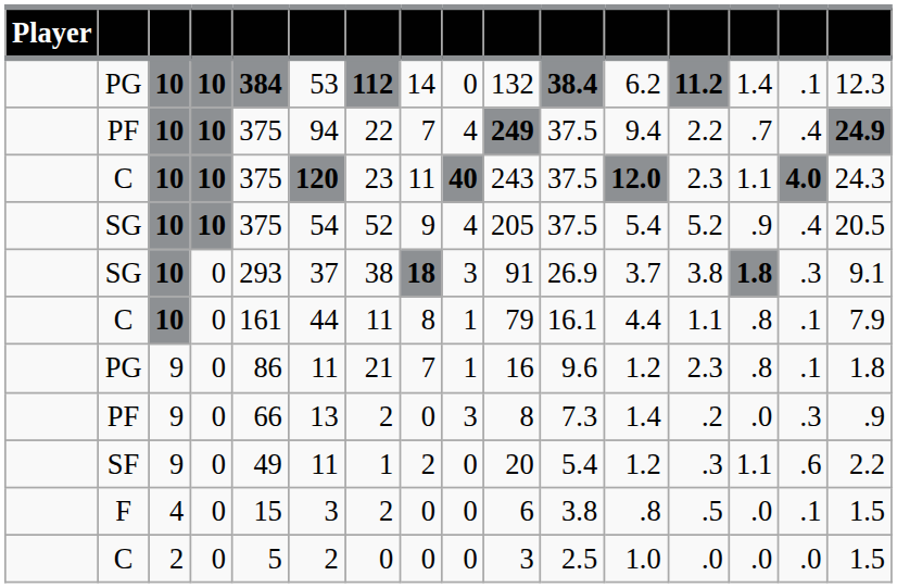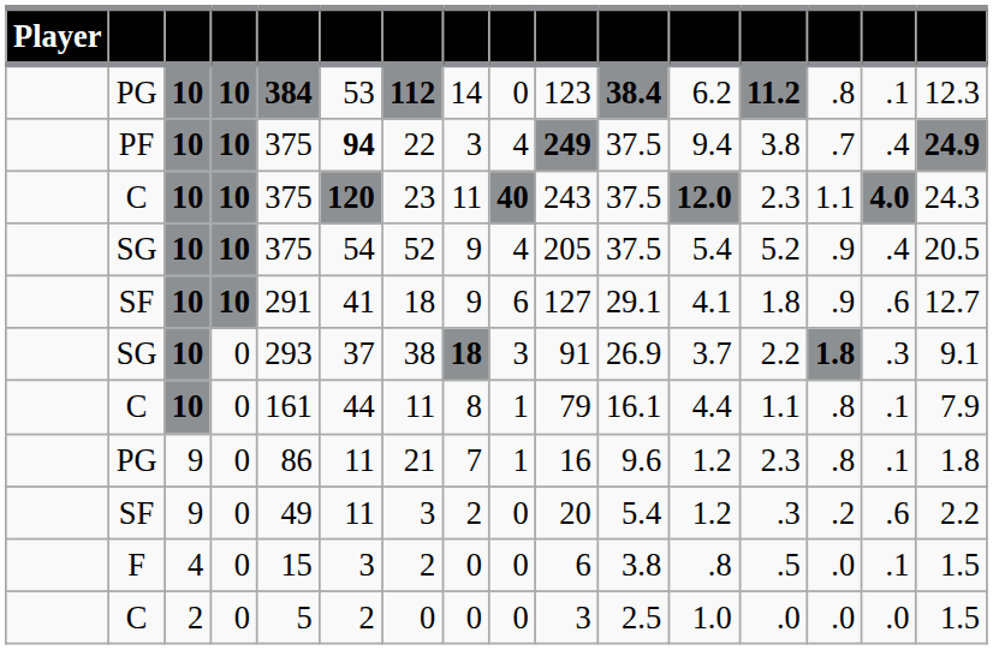 <table class="wikitable sortable" style="font-size: 95%; text-align:right;">
 <tr>
 <th style="background:#010101; color:#FFFFFF; border-top:#8D9093 3px solid; border-bottom:#8D9093 3px solid;">Player</th>
 <th style="background:#010101; color:#FFFFFF; border-top:#8D9093 3px solid; border-bottom:#8D9093 3px solid;"></th>
 <th style="background:#010101; color:#FFFFFF; border-top:#8D9093 3px solid; border-bottom:#8D9093 3px solid;"></th>
 <th style="background:#010101; color:#FFFFFF; border-top:#8D9093 3px solid; border-bottom:#8D9093 3px solid;"></th>
 <th style="background:#010101; color:#FFFFFF; border-top:#8D9093 3px solid; border-bottom:#8D9093 3px solid;"></th>
 <th style="background:#010101; color:#FFFFFF; border-top:#8D9093 3px solid; border-bottom:#8D9093 3px solid;"></th>
 <th style="background:#010101; color:#FFFFFF; border-top:#8D9093 3px solid; border-bottom:#8D9093 3px solid;"></th>
 <th style="background:#010101; color:#FFFFFF; border-top:#8D9093 3px solid; border-bottom:#8D9093 3px solid;"></th>
 <th style="background:#010101; color:#FFFFFF; border-top:#8D9093 3px solid; border-bottom:#8D9093 3px solid;"></th>
 <th style="background:#010101; color:#FFFFFF; border-top:#8D9093 3px solid; border-bottom:#8D9093 3px solid;"></th>
 <th style="background:#010101; color:#FFFFFF; border-top:#8D9093 3px solid; border-bottom:#8D9093 3px solid;"></th>
 <th style="background:#010101; color:#FFFFFF; border-top:#8D9093 3px solid; border-bottom:#8D9093 3px solid;"></th>
 <th style="background:#010101; color:#FFFFFF; border-top:#8D9093 3px solid; border-bottom:#8D9093 3px solid;"></th>
 <th style="background:#010101; color:#FFFFFF; border-top:#8D9093 3px solid; border-bottom:#8D9093 3px solid;"></th>
 <th style="background:#010101; color:#FFFFFF; border-top:#8D9093 3px solid; border-bottom:#8D9093 3px solid;"></th>
 <th style="background:#010101; color:#FFFFFF; border-top:#8D9093 3px solid; border-bottom:#8D9093 3px solid;"></th>
 </tr>
 <tr>
 <td style="text-align:left;"></td>
 <td style="text-align:center;">PG</td>
 <td style="background:#8D9093; color:#010101;"><strong>10</strong></td>
 <td style="background:#8D9093; color:#010101;"><strong>10</strong></td>
 <td style="background:#8D9093; color:#010101;"><strong>384</strong></td>
 <td>53</td>
 <td style="background:#8D9093; color:#010101;"><strong>112</strong></td>
 <td>14</td>
 <td>0</td>
-<td>132</td>
+<td>123</td>
 <td style="background:#8D9093; color:#010101;"><strong>38.4</strong></td>
 <td>6.2</td>
 <td style="background:#8D9093; color:#010101;"><strong>11.2</strong></td>
-<td>1.4</td>
+<td>.8</td>
 <td>.1</td>
 <td>12.3</td>
 </tr>
 <tr>
 <td style="text-align:left;"></td>
 <td style="text-align:center;">PF</td>
 <td style="background:#8D9093; color:#010101;"><strong>10</strong></td>
 <td style="background:#8D9093; color:#010101;"><strong>10</strong></td>
 <td>375</td>
-<td>94</td>
+<td><strong>94</strong></td>
 <td>22</td>
-<td>7</td>
+<td>3</td>
 <td>4</td>
 <td style="background:#8D9093; color:#010101;"><strong>249</strong></td>
 <td>37.5</td>
 <td>9.4</td>
-<td>2.2</td>
+<td>3.8</td>
 <td>.7</td>
 <td>.4</td>
 <td style="background:#8D9093; color:#010101;"><strong>24.9</strong></td>
 </tr>
 <tr>
 <td style="text-align:left;"></td>
 <td style="text-align:center;">C</td>
 <td style="background:#8D9093; color:#010101;"><strong>10</strong></td>
 <td style="background:#8D9093; color:#010101;"><strong>10</strong></td>
 <td>375</td>
 <td style="background:#8D9093; color:#010101;"><strong>120</strong></td>
 <td>23</td>
 <td>11</td>
 <td style="background:#8D9093; color:#010101;"><strong>40</strong></td>
 <td>243</td>
 <td>37.5</td>
 <td style="background:#8D9093; color:#010101;"><strong>12.0</strong></td>
 <td>2.3</td>
 <td>1.1</td>
 <td style="background:#8D9093; color:#010101;"><strong>4.0</strong></td>
 <td>24.3</td>
 </tr>
 <tr>
 <td style="text-align:left;"></td>
 <td style="text-align:center;">SG</td>
 <td style="background:#8D9093; color:#010101;"><strong>10</strong></td>
 <td style="background:#8D9093; color:#010101;"><strong>10</strong></td>
 <td>375</td>
 <td>54</td>
 <td>52</td>
 <td>9</td>
 <td>4</td>
 <td>205</td>
 <td>37.5</td>
 <td>5.4</td>
 <td>5.2</td>
 <td>.9</td>
 <td>.4</td>
 <td>20.5</td>
 </tr>
 <tr>
 <td style="text-align:left;"></td>
+<td style="text-align:center;">SF</td>
+<td style="background:#8D9093; color:#010101;"><strong>10</strong></td>
+<td style="background:#8D9093; color:#010101;"><strong>10</strong></td>
+<td>291</td>
+<td>41</td>
+<td>18</td>
+<td>9</td>
+<td>6</td>
+<td>127</td>
+<td>29.1</td>
+<td>4.1</td>
+<td>1.8</td>
+<td>.9</td>
+<td>.6</td>
+<td>12.7</td>
+</tr>
+<tr>
+<td style="text-align:left;"></td>
 <td style="text-align:center;">SG</td>
 <td style="background:#8D9093; color:#010101;"><strong>10</strong></td>
 <td>0</td>
 <td>293</td>
 <td>37</td>
 <td>38</td>
 <td style="background:#8D9093; color:#010101;"><strong>18</strong></td>
 <td>3</td>
 <td>91</td>
 <td>26.9</td>
 <td>3.7</td>
-<td>3.8</td>
+<td>2.2</td>
 <td style="background:#8D9093; color:#010101;"><strong>1.8</strong></td>
 <td>.3</td>
 <td>9.1</td>
 </tr>
 <tr>
 <td style="text-align:left;"></td>
 <td style="text-align:center;">C</td>
 <td style="background:#8D9093; color:#010101;"><strong>10</strong></td>
 <td>0</td>
 <td>161</td>
 <td>44</td>
 <td>11</td>
 <td>8</td>
 <td>1</td>
 <td>79</td>
 <td>16.1</td>
 <td>4.4</td>
 <td>1.1</td>
 <td>.8</td>
 <td>.1</td>
 <td>7.9</td>
 </tr>
 <tr>
 <td style="text-align:left;"></td>
 <td style="text-align:center;">PG</td>
 <td>9</td>
 <td>0</td>
 <td>86</td>
 <td>11</td>
 <td>21</td>
 <td>7</td>
 <td>1</td>
 <td>16</td>
 <td>9.6</td>
 <td>1.2</td>
 <td>2.3</td>
 <td>.8</td>
 <td>.1</td>
 <td>1.8</td>
 </tr>
 <tr>
 <td style="text-align:left;"></td>
-<td style="text-align:center;">PF</td>
-<td>9</td>
-<td>0</td>
-<td>66</td>
-<td>13</td>
-<td>2</td>
-<td>0</td>
-<td>3</td>
-<td>8</td>
-<td>7.3</td>
-<td>1.4</td>
-<td>.2</td>
-<td>.0</td>
-<td>.3</td>
-<td>.9</td>
-</tr>
-<tr>
-<td style="text-align:left;"></td>
 <td style="text-align:center;">SF</td>
 <td>9</td>
 <td>0</td>
 <td>49</td>
 <td>11</td>
-<td>1</td>
+<td>3</td>
 <td>2</td>
 <td>0</td>
 <td>20</td>
 <td>5.4</td>
 <td>1.2</td>
 <td>.3</td>
-<td>1.1</td>
+<td>.2</td>
 <td>.6</td>
 <td>2.2</td>
 </tr>
 <tr>
 <td style="text-align:left;"></td>
 <td style="text-align:center;">F</td>
 <td>4</td>
 <td>0</td>
 <td>15</td>
 <td>3</td>
 <td>2</td>
 <td>0</td>
 <td>0</td>
 <td>6</td>
 <td>3.8</td>
 <td>.8</td>
 <td>.5</td>
 <td>.0</td>
 <td>.1</td>
 <td>1.5</td>
 </tr>
 <tr>
 <td style="text-align:left;"></td>
 <td style="text-align:center;">C</td>
 <td>2</td>
 <td>0</td>
 <td>5</td>
 <td>2</td>
 <td>0</td>
 <td>0</td>
 <td>0</td>
 <td>3</td>
 <td>2.5</td>
 <td>1.0</td>
 <td>.0</td>
 <td>.0</td>
 <td>.0</td>
 <td>1.5</td>
 </tr>
 </table>
